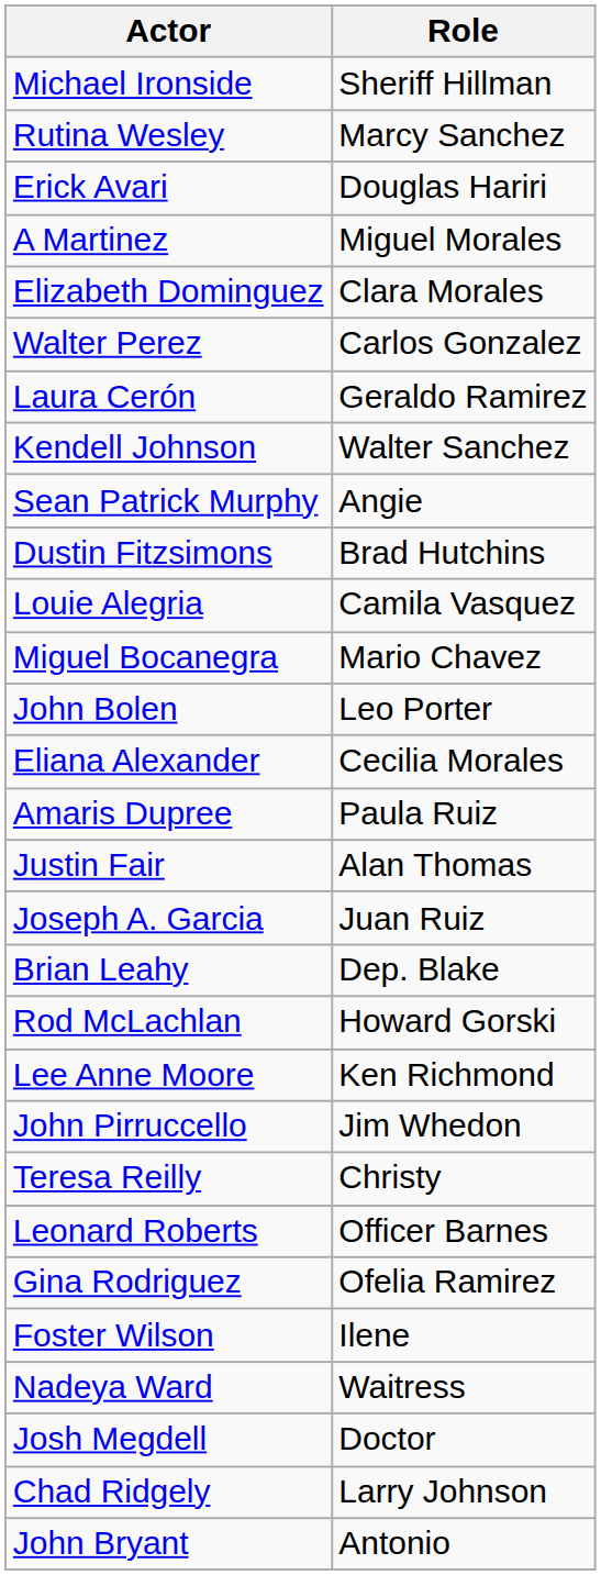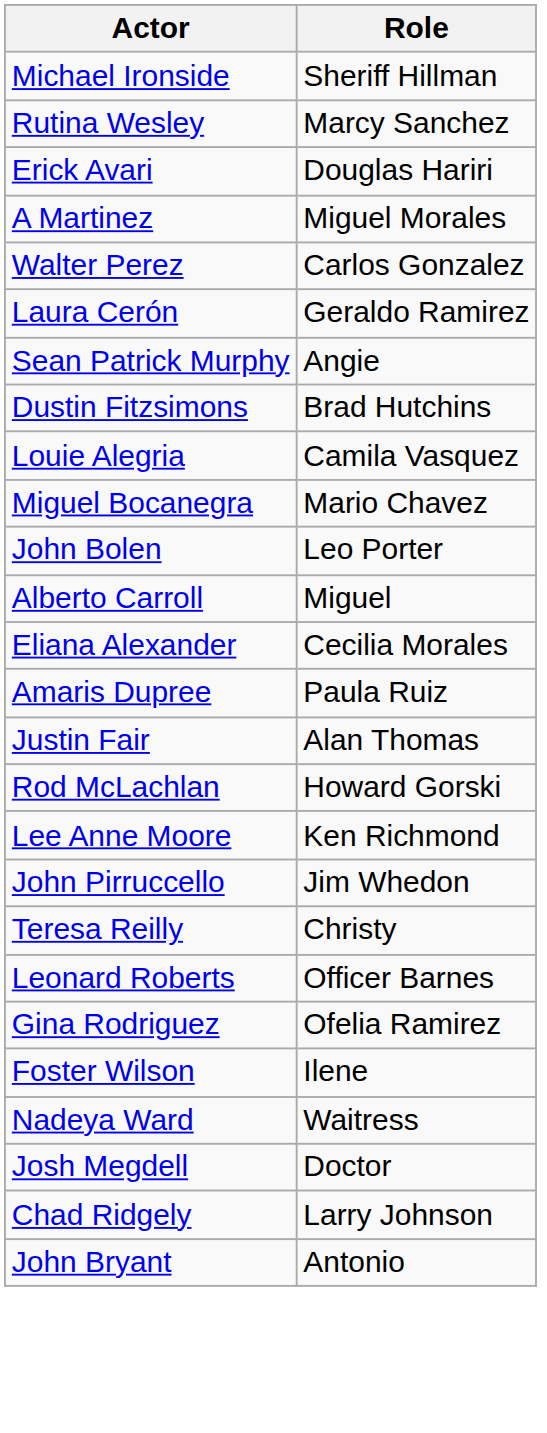 <table class="wikitable">
 <tr>
 <th>Actor</th>
 <th>Role</th>
 </tr>
 <tr>
 <td><a href='#'>Michael Ironside</a></td>
 <td>Sheriff Hillman</td>
 </tr>
 <tr>
 <td><a href='#'>Rutina Wesley</a></td>
 <td>Marcy Sanchez</td>
 </tr>
 <tr>
 <td><a href='#'>Erick Avari</a></td>
 <td>Douglas Hariri</td>
 </tr>
 <tr>
 <td><a href='#'>A Martinez</a></td>
 <td>Miguel Morales</td>
 </tr>
 <tr>
-<td><a href='#'>Elizabeth Dominguez</a></td>
-<td>Clara Morales</td>
-</tr>
-<tr>
 <td><a href='#'>Walter Perez</a></td>
 <td>Carlos Gonzalez</td>
 </tr>
 <tr>
 <td><a href='#'>Laura Cerón</a></td>
 <td>Geraldo Ramirez</td>
-</tr>
-<tr>
-<td><a href='#'>Kendell Johnson</a></td>
-<td>Walter Sanchez</td>
 </tr>
 <tr>
 <td><a href='#'>Sean Patrick Murphy</a></td>
 <td>Angie</td>
 </tr>
 <tr>
 <td><a href='#'>Dustin Fitzsimons</a></td>
 <td>Brad Hutchins</td>
 </tr>
 <tr>
 <td><a href='#'>Louie Alegria</a></td>
 <td>Camila Vasquez</td>
 </tr>
 <tr>
 <td><a href='#'>Miguel Bocanegra</a></td>
 <td>Mario Chavez</td>
 </tr>
 <tr>
 <td><a href='#'>John Bolen</a></td>
 <td>Leo Porter</td>
 </tr>
 <tr>
+<td><a href='#'>Alberto Carroll</a></td>
+<td>Miguel</td>
+</tr>
+<tr>
 <td><a href='#'>Eliana Alexander</a></td>
 <td>Cecilia Morales</td>
 </tr>
 <tr>
 <td><a href='#'>Amaris Dupree</a></td>
 <td>Paula Ruiz</td>
 </tr>
 <tr>
 <td><a href='#'>Justin Fair</a></td>
 <td>Alan Thomas</td>
-</tr>
-<tr>
-<td><a href='#'>Joseph A. Garcia</a></td>
-<td>Juan Ruiz</td>
-</tr>
-<tr>
-<td><a href='#'>Brian Leahy</a></td>
-<td>Dep. Blake</td>
 </tr>
 <tr>
 <td><a href='#'>Rod McLachlan</a></td>
 <td>Howard Gorski</td>
 </tr>
 <tr>
 <td><a href='#'>Lee Anne Moore</a></td>
 <td>Ken Richmond</td>
 </tr>
 <tr>
 <td><a href='#'>John Pirruccello</a></td>
 <td>Jim Whedon</td>
 </tr>
 <tr>
 <td><a href='#'>Teresa Reilly</a></td>
 <td>Christy</td>
 </tr>
 <tr>
 <td><a href='#'>Leonard Roberts</a></td>
 <td>Officer Barnes</td>
 </tr>
 <tr>
 <td><a href='#'>Gina Rodriguez</a></td>
 <td>Ofelia Ramirez</td>
 </tr>
 <tr>
 <td><a href='#'>Foster Wilson</a></td>
 <td>Ilene</td>
 </tr>
 <tr>
 <td><a href='#'>Nadeya Ward</a></td>
 <td>Waitress</td>
 </tr>
 <tr>
 <td><a href='#'>Josh Megdell</a></td>
 <td>Doctor</td>
 </tr>
 <tr>
 <td><a href='#'>Chad Ridgely</a></td>
 <td>Larry Johnson</td>
 </tr>
 <tr>
 <td><a href='#'>John Bryant</a></td>
 <td>Antonio</td>
 </tr>
 </table>
